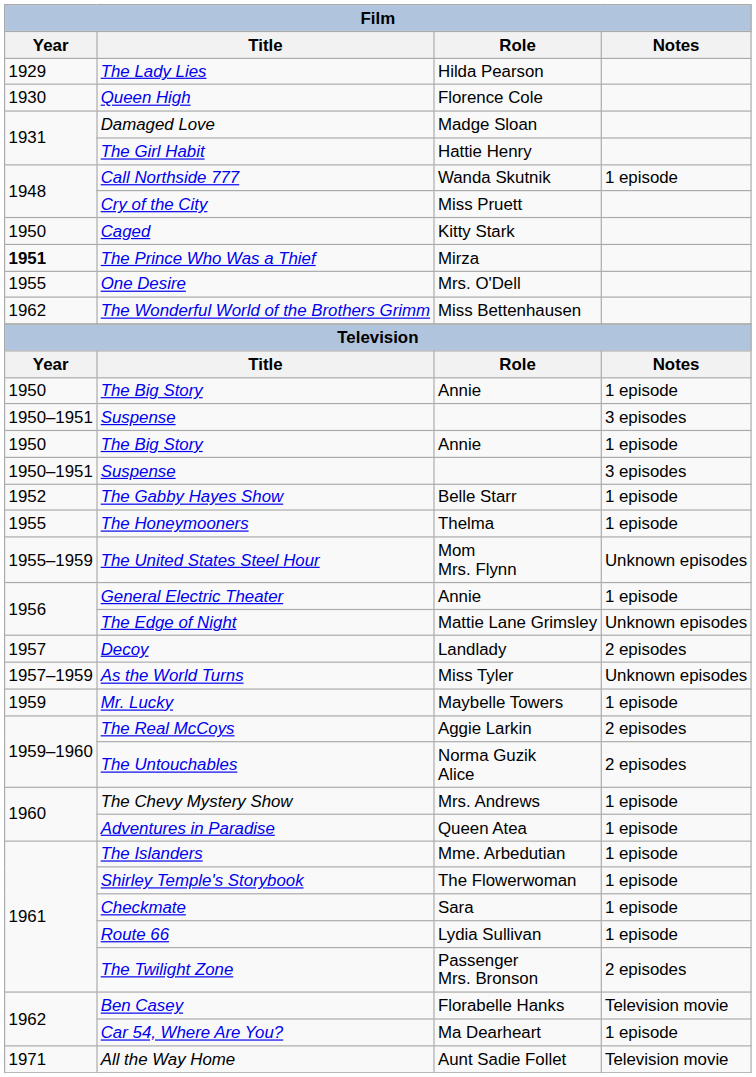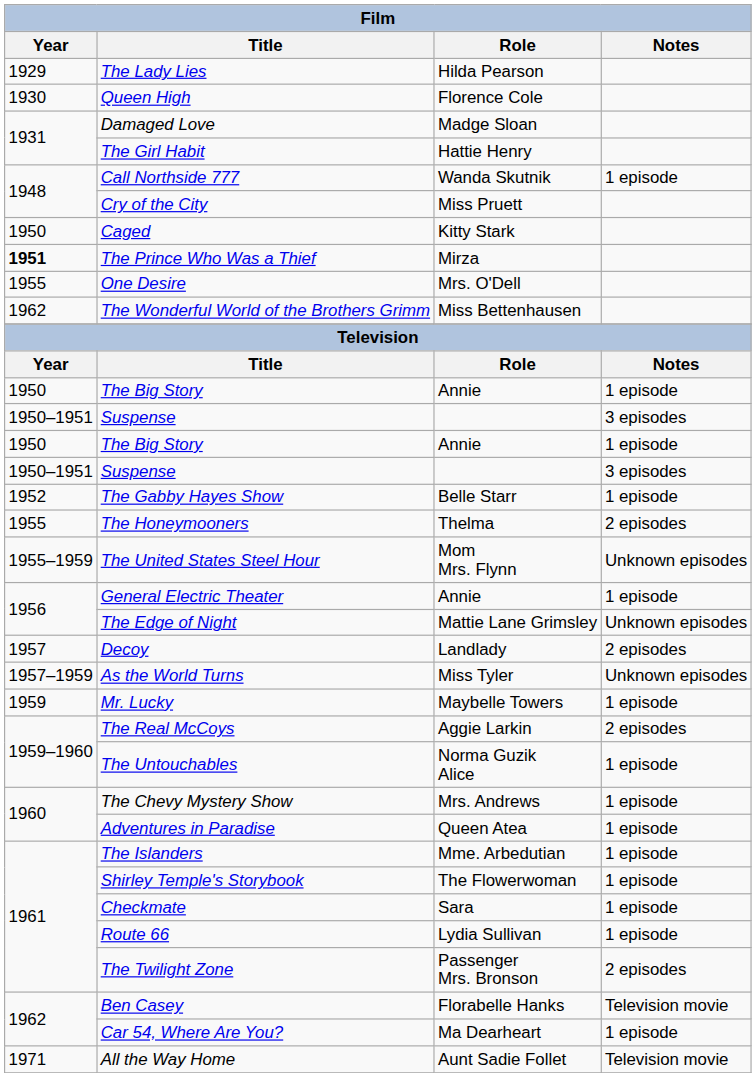 <table class="wikitable" style="font-size: 90%;">
 <tr>
 <th colspan="4" style="background: LightSteelBlue;">Film</th>
 </tr>
 <tr>
 <th>Year</th>
 <th>Title</th>
 <th>Role</th>
 <th>Notes</th>
 </tr>
 <tr>
 <td>1929</td>
 <td><em><a href='#'>The Lady Lies</a></em></td>
 <td>Hilda Pearson</td>
 <td></td>
 </tr>
 <tr>
 <td>1930</td>
 <td><em><a href='#'>Queen High</a></em></td>
 <td>Florence Cole</td>
 <td></td>
 </tr>
 <tr>
 <td rowspan=2>1931</td>
 <td><em>Damaged Love</em></td>
 <td>Madge Sloan</td>
 <td></td>
 </tr>
 <tr>
 <td><em><a href='#'>The Girl Habit</a></em></td>
 <td>Hattie Henry</td>
 <td></td>
 </tr>
 <tr>
 <td rowspan=2>1948</td>
 <td><em><a href='#'>Call Northside 777</a></em></td>
 <td>Wanda Skutnik</td>
 <td>1 episode</td>
 </tr>
 <tr>
 <td><em><a href='#'>Cry of the City</a></em></td>
 <td>Miss Pruett</td>
 <td></td>
 </tr>
 <tr>
 <td>1950</td>
 <td><em><a href='#'>Caged</a></em></td>
 <td>Kitty Stark</td>
 <td></td>
 </tr>
 <tr>
 <td><strong>1951</strong></td>
 <td><em><a href='#'>The Prince Who Was a Thief</a></em></td>
 <td>Mirza</td>
 <td></td>
 </tr>
 <tr>
 <td>1955</td>
 <td><em><a href='#'>One Desire</a></em></td>
 <td>Mrs. O'Dell</td>
 <td></td>
 </tr>
 <tr>
 <td>1962</td>
 <td><em><a href='#'>The Wonderful World of the Brothers Grimm</a></em></td>
 <td>Miss Bettenhausen</td>
 <td></td>
 </tr>
 <tr>
 </tr>
 <tr>
 <th colspan="4" style="background: LightSteelBlue;">Television</th>
 </tr>
 <tr>
 <th>Year</th>
 <th>Title</th>
 <th>Role</th>
 <th>Notes</th>
 </tr>
 <tr>
 <td>1950</td>
 <td><em><a href='#'>The Big Story</a></em></td>
 <td>Annie</td>
 <td>1 episode</td>
 </tr>
 <tr>
 <td>1950–1951</td>
 <td><em><a href='#'>Suspense</a></em></td>
 <td></td>
 <td>3 episodes</td>
 </tr>
 <tr>
 <td>1950</td>
 <td><em><a href='#'>The Big Story</a></em></td>
 <td>Annie</td>
 <td>1 episode</td>
 </tr>
 <tr>
 <td>1950–1951</td>
 <td><em><a href='#'>Suspense</a></em></td>
 <td></td>
 <td>3 episodes</td>
 </tr>
 <tr>
 <td>1952</td>
 <td><em><a href='#'>The Gabby Hayes Show</a></em></td>
 <td>Belle Starr</td>
 <td>1 episode</td>
 </tr>
 <tr>
 <td>1955</td>
 <td><em><a href='#'>The Honeymooners</a></em></td>
 <td>Thelma</td>
-<td>1 episode</td>
+<td>2 episodes</td>
 </tr>
 <tr>
 <td>1955–1959</td>
 <td><em><a href='#'>The United States Steel Hour</a></em></td>
 <td>Mom<br>Mrs. Flynn</td>
 <td>Unknown episodes</td>
 </tr>
 <tr>
 <td rowspan=2>1956</td>
 <td><em><a href='#'>General Electric Theater</a></em></td>
 <td>Annie</td>
 <td>1 episode</td>
 </tr>
 <tr>
 <td><em><a href='#'>The Edge of Night</a></em></td>
 <td>Mattie Lane Grimsley</td>
 <td>Unknown episodes</td>
 </tr>
 <tr>
 <td>1957</td>
 <td><em><a href='#'>Decoy</a></em></td>
 <td>Landlady</td>
 <td>2 episodes</td>
 </tr>
 <tr>
 <td>1957–1959</td>
 <td><em><a href='#'>As the World Turns</a></em></td>
 <td>Miss Tyler</td>
 <td>Unknown episodes</td>
 </tr>
 <tr>
 <td>1959</td>
 <td><em><a href='#'>Mr. Lucky</a></em></td>
 <td>Maybelle Towers</td>
 <td>1 episode</td>
 </tr>
 <tr>
 <td rowspan=2>1959–1960</td>
 <td><em><a href='#'>The Real McCoys</a></em></td>
 <td>Aggie Larkin</td>
 <td>2 episodes</td>
 </tr>
 <tr>
 <td><em><a href='#'>The Untouchables</a></em></td>
 <td>Norma Guzik<br>Alice</td>
-<td>2 episodes</td>
+<td>1 episode</td>
 </tr>
 <tr>
 <td rowspan=2>1960</td>
 <td><em>The Chevy Mystery Show</em></td>
 <td>Mrs. Andrews</td>
 <td>1 episode</td>
 </tr>
 <tr>
 <td><em><a href='#'>Adventures in Paradise</a></em></td>
 <td>Queen Atea</td>
 <td>1 episode</td>
 </tr>
 <tr>
 <td rowspan=5>1961</td>
 <td><em><a href='#'>The Islanders</a></em></td>
 <td>Mme. Arbedutian</td>
 <td>1 episode</td>
 </tr>
 <tr>
 <td><em><a href='#'>Shirley Temple's Storybook</a></em></td>
 <td>The Flowerwoman</td>
 <td>1 episode</td>
 </tr>
 <tr>
 <td><em><a href='#'>Checkmate</a></em></td>
 <td>Sara</td>
 <td>1 episode</td>
 </tr>
 <tr>
 <td><em><a href='#'>Route 66</a></em></td>
 <td>Lydia Sullivan</td>
 <td>1 episode</td>
 </tr>
 <tr>
 <td><em><a href='#'>The Twilight Zone</a></em></td>
 <td>Passenger<br>Mrs. Bronson</td>
 <td>2 episodes</td>
 </tr>
 <tr>
 <td rowspan=2>1962</td>
 <td><em><a href='#'>Ben Casey</a></em></td>
 <td>Florabelle Hanks</td>
 <td>Television movie</td>
 </tr>
 <tr>
 <td><em><a href='#'>Car 54, Where Are You?</a></em></td>
 <td>Ma Dearheart</td>
 <td>1 episode</td>
 </tr>
 <tr>
 <td>1971</td>
 <td><em>All the Way Home</em></td>
 <td>Aunt Sadie Follet</td>
 <td>Television movie</td>
 </tr>
 </table>
